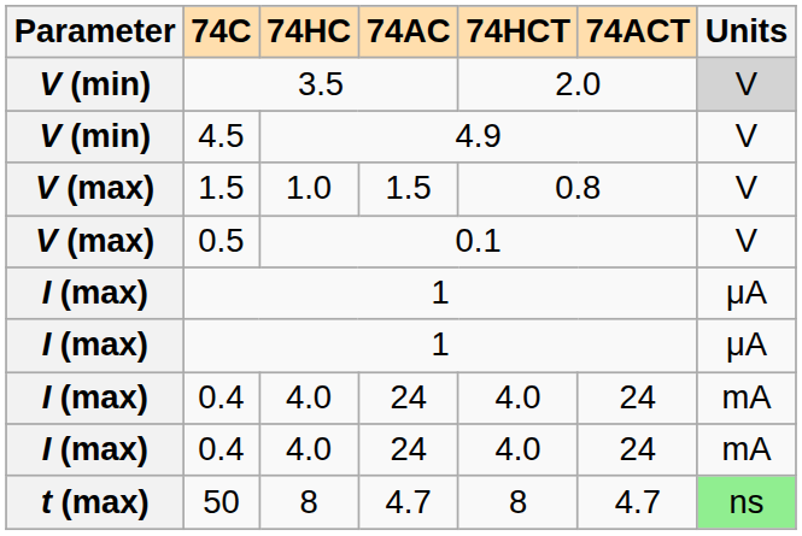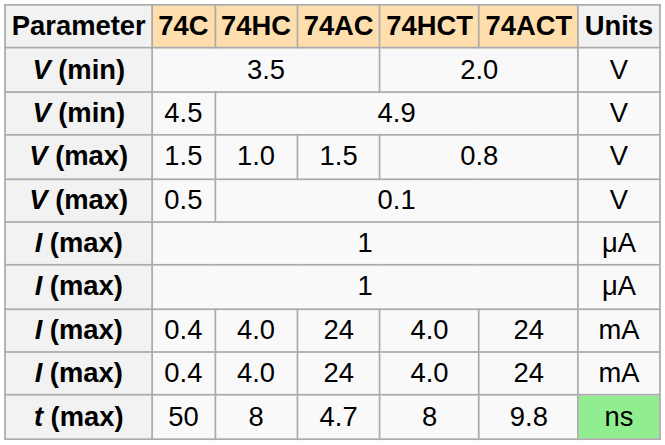 <table class="wikitable" style="margin: 1em auto 1em auto; text-align:center;" width="60%;">
 <tr>
 <th>Parameter</th>
 <th style="background: #ffdead;">74C</th>
 <th style="background: #ffdead;">74HC</th>
 <th style="background: #ffdead;">74AC</th>
 <th style="background: #ffdead;">74HCT</th>
 <th style="background: #ffdead;">74ACT</th>
 <th>Units</th>
 </tr>
 <tr>
 <th><em>V</em> (min)</th>
 <td colspan="3">3.5</td>
 <td colspan="2">2.0</td>
-<td style="background: lightgrey;">V</td>
+<td>V</td>
 </tr>
 <tr>
 <th><em>V</em> (min)</th>
 <td>4.5</td>
 <td colspan="4">4.9</td>
 <td>V</td>
 </tr>
 <tr>
 <th><em>V</em> (max)</th>
 <td>1.5</td>
 <td>1.0</td>
 <td>1.5</td>
 <td colspan="2">0.8</td>
 <td>V</td>
 </tr>
 <tr>
 <th><em>V</em> (max)</th>
 <td>0.5</td>
 <td colspan="4">0.1</td>
 <td>V</td>
 </tr>
 <tr>
 <th><em>I</em> (max)</th>
 <td colspan="5">1</td>
 <td>μA</td>
 </tr>
 <tr>
 <th><em>I</em> (max)</th>
 <td colspan="5">1</td>
 <td>μA</td>
 </tr>
 <tr>
 <th><em>I</em> (max)</th>
 <td>0.4</td>
 <td>4.0</td>
 <td>24</td>
 <td>4.0</td>
 <td>24</td>
 <td>mA</td>
 </tr>
 <tr>
 <th><em>I</em> (max)</th>
 <td>0.4</td>
 <td>4.0</td>
 <td>24</td>
 <td>4.0</td>
 <td>24</td>
 <td>mA</td>
 </tr>
 <tr>
 <th><em>t</em> (max)</th>
 <td>50</td>
 <td>8</td>
 <td>4.7</td>
 <td>8</td>
-<td>4.7</td>
+<td>9.8</td>
 <td style="background: lightgreen;">ns</td>
 </tr>
 </table>
